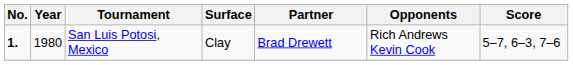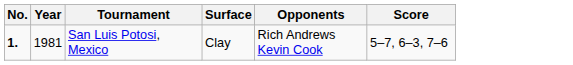 <table class="sortable wikitable" style=font-size:97%>
 <tr>
 <th style="width:20px">No.</th>
 <th style="width:30px">Year</th>
 <th style="width:160px">Tournament</th>
 <th style="width:50px">Surface</th>
-<th style="width:130px">Partner</th>
 <th style="width:130px">Opponents</th>
 <th style="width:100px" class="unsortable">Score</th>
 </tr>
 <tr>
 <td><strong>1.</strong></td>
-<td>1980</td>
+<td>1981</td>
 <td><a href='#'>San Luis Potosi</a>, <a href='#'>Mexico</a></td>
 <td>Clay</td>
-<td> <a href='#'>Brad Drewett</a></td>
 <td> Rich Andrews<br> <a href='#'>Kevin Cook</a></td>
 <td>5–7, 6–3, 7–6</td>
 </tr>
 </table>
